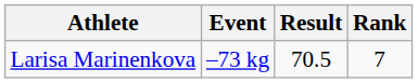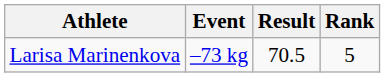 <table class="wikitable">
 <tr>
 <th scope="col">Athlete</th>
 <th scope="col">Event</th>
 <th scope="col">Result</th>
 <th scope="col">Rank</th>
 </tr>
 <tr align=center>
 <td align=left><a href='#'>Larisa Marinenkova</a></td>
 <td align=left><a href='#'>–73 kg</a></td>
 <td>70.5</td>
-<td>7</td>
+<td>5</td>
 </tr>
 </table>
